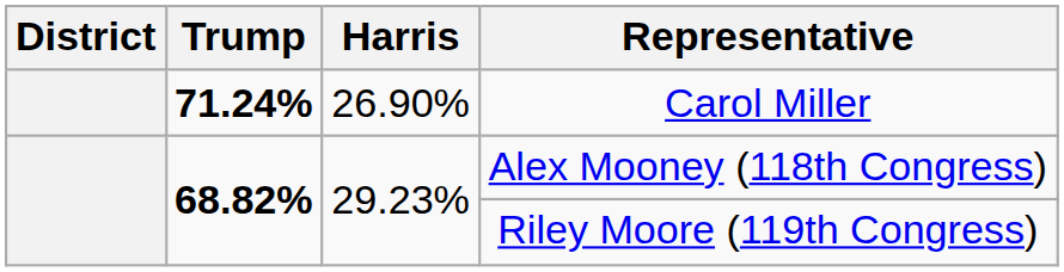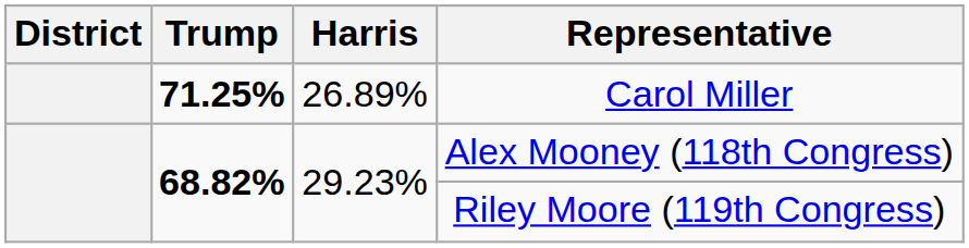 <table class=wikitable>
 <tr>
 <th>District</th>
 <th>Trump</th>
 <th>Harris</th>
 <th>Representative</th>
 </tr>
 <tr align=center>
 <th></th>
-<td><strong>71.24%</strong></td>
-<td>26.90%</td>
+<td><strong>71.25%</strong></td>
+<td>26.89%</td>
 <td><a href='#'>Carol Miller</a></td>
 </tr>
 <tr align=center>
 <th rowspan=2 ></th>
 <td rowspan=2><strong>68.82%</strong></td>
 <td rowspan=2>29.23%</td>
 <td><a href='#'>Alex Mooney</a> (<a href='#'>118th Congress</a>)</td>
 </tr>
 <tr align=center>
 <td><a href='#'>Riley Moore</a> (<a href='#'>119th Congress</a>)</td>
 </tr>
 </table>
